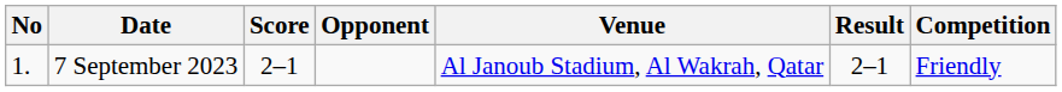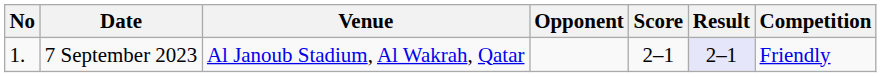 <table class="wikitable">
 <tr>
 <th>No</th>
 <th>Date</th>
+<th>Venue</th>
+<th>Opponent</th>
 <th>Score</th>
-<th>Opponent</th>
-<th>Venue</th>
 <th>Result</th>
 <th>Competition</th>
 </tr>
 <tr>
 <td>1.</td>
 <td>7 September 2023</td>
+<td><a href='#'>Al Janoub Stadium</a>, <a href='#'>Al Wakrah</a>, <a href='#'>Qatar</a></td>
+<td></td>
 <td align=center>2–1</td>
-<td></td>
-<td><a href='#'>Al Janoub Stadium</a>, <a href='#'>Al Wakrah</a>, <a href='#'>Qatar</a></td>
-<td align=center>2–1</td>
+<td align=center style="background: lavender;">2–1</td>
 <td><a href='#'>Friendly</a></td>
 </tr>
 </table>
